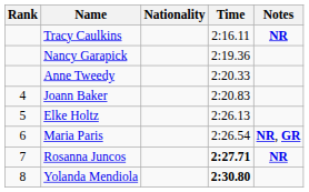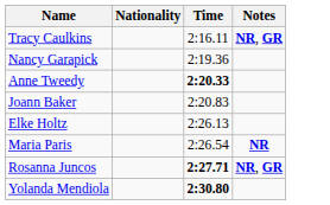 <table class="wikitable sortable" style="text-align:center">
 <tr>
-<th>Rank</th>
 <th>Name</th>
 <th>Nationality</th>
 <th>Time</th>
 <th>Notes</th>
 </tr>
 <tr>
-<td></td>
 <td align=left><a href='#'>Tracy Caulkins</a></td>
 <td align=left></td>
 <td>2:16.11</td>
-<td><strong><a href='#'>NR</a></strong></td>
+<td><strong><a href='#'>NR</a></strong>, <strong><a href='#'>GR</a></strong></td>
 </tr>
 <tr>
-<td></td>
 <td align=left><a href='#'>Nancy Garapick</a></td>
 <td align=left></td>
 <td>2:19.36</td>
 <td></td>
 </tr>
 <tr>
-<td></td>
 <td align=left><a href='#'>Anne Tweedy</a></td>
 <td align=left></td>
-<td>2:20.33</td>
+<td><strong>2:20.33</strong></td>
 <td></td>
 </tr>
 <tr>
-<td>4</td>
 <td align=left><a href='#'>Joann Baker</a></td>
 <td align=left></td>
 <td>2:20.83</td>
 <td></td>
 </tr>
 <tr>
-<td>5</td>
 <td align=left><a href='#'>Elke Holtz</a></td>
 <td align=left></td>
 <td>2:26.13</td>
 <td></td>
 </tr>
 <tr>
-<td>6</td>
 <td align=left><a href='#'>Maria Paris</a></td>
 <td align=left></td>
 <td>2:26.54</td>
+<td><strong><a href='#'>NR</a></strong></td>
+</tr>
+<tr>
+<td align=left><a href='#'>Rosanna Juncos</a></td>
+<td align=left></td>
+<td><strong>2:27.71</strong></td>
 <td><strong><a href='#'>NR</a></strong>, <strong><a href='#'>GR</a></strong></td>
 </tr>
 <tr>
-<td>7</td>
-<td align=left><a href='#'>Rosanna Juncos</a></td>
-<td align=left></td>
-<td><strong>2:27.71</strong></td>
-<td><strong><a href='#'>NR</a></strong></td>
-</tr>
-<tr>
-<td>8</td>
 <td align=left><a href='#'>Yolanda Mendiola</a></td>
 <td align=left></td>
 <td><strong>2:30.80</strong></td>
 <td></td>
 </tr>
 </table>
